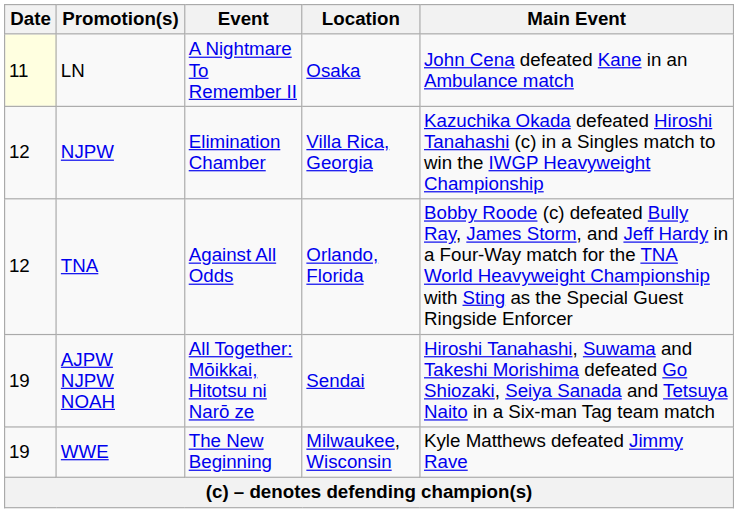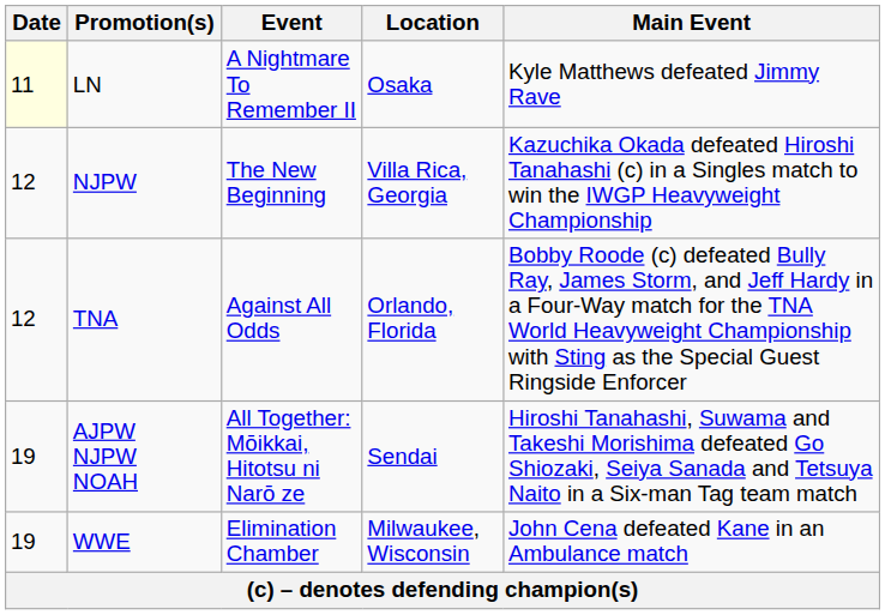 <table class="wikitable" style="width:100%;">
 <tr>
 <th width=5%>Date</th>
 <th width=5%>Promotion(s)</th>
 <th width=15%>Event</th>
 <th width=15%>Location</th>
 <th width=40%>Main Event</th>
 </tr>
 <tr>
 <td style="background: lightyellow;">11</td>
 <td>LN</td>
 <td><a href='#'>A Nightmare To Remember II</a></td>
 <td><a href='#'>Osaka</a></td>
-<td><a href='#'>John Cena</a> defeated <a href='#'>Kane</a> in an <a href='#'>Ambulance match</a></td>
+<td>Kyle Matthews defeated <a href='#'>Jimmy Rave</a></td>
 </tr>
 <tr>
 <td>12</td>
 <td><a href='#'>NJPW</a></td>
-<td><a href='#'>Elimination Chamber</a></td>
+<td><a href='#'>The New Beginning</a></td>
 <td><a href='#'>Villa Rica, Georgia</a></td>
 <td><a href='#'>Kazuchika Okada</a> defeated <a href='#'>Hiroshi Tanahashi</a> (c) in a Singles match to win the <a href='#'>IWGP Heavyweight Championship</a></td>
 </tr>
 <tr>
 <td>12</td>
 <td><a href='#'>TNA</a></td>
 <td><a href='#'>Against All Odds</a></td>
 <td><a href='#'>Orlando, Florida</a></td>
 <td><a href='#'>Bobby Roode</a> (c) defeated <a href='#'>Bully Ray</a>, <a href='#'>James Storm</a>, and <a href='#'>Jeff Hardy</a> in a Four-Way match for the <a href='#'>TNA World Heavyweight Championship</a> with <a href='#'>Sting</a> as the Special Guest Ringside Enforcer</td>
 </tr>
 <tr>
 <td>19</td>
 <td><a href='#'>AJPW</a><br> <a href='#'>NJPW</a><br> <a href='#'>NOAH</a></td>
 <td><a href='#'>All Together: Mōikkai, Hitotsu ni Narō ze</a></td>
 <td><a href='#'>Sendai</a></td>
 <td><a href='#'>Hiroshi Tanahashi</a>, <a href='#'>Suwama</a> and <a href='#'>Takeshi Morishima</a> defeated <a href='#'>Go Shiozaki</a>, <a href='#'>Seiya Sanada</a> and <a href='#'>Tetsuya Naito</a> in a Six-man Tag team match</td>
 </tr>
 <tr>
 <td>19</td>
 <td><a href='#'>WWE</a></td>
-<td><a href='#'>The New Beginning</a></td>
+<td><a href='#'>Elimination Chamber</a></td>
 <td><a href='#'>Milwaukee</a>, <a href='#'>Wisconsin</a></td>
-<td>Kyle Matthews defeated <a href='#'>Jimmy Rave</a></td>
+<td><a href='#'>John Cena</a> defeated <a href='#'>Kane</a> in an <a href='#'>Ambulance match</a></td>
 </tr>
 <tr>
 <th colspan="6">(c) – denotes defending champion(s)</th>
 </tr>
 </table>
